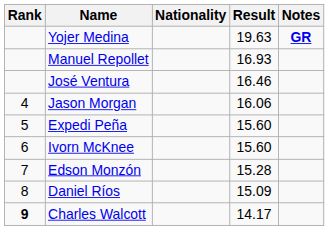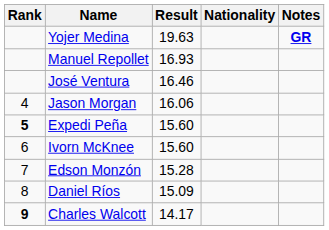 <table class="wikitable sortable" style="text-align:center">
 <tr>
 <th>Rank</th>
 <th>Name</th>
+<th>Result</th>
 <th>Nationality</th>
-<th>Result</th>
 <th>Notes</th>
 </tr>
 <tr>
 <td></td>
 <td align=left><a href='#'>Yojer Medina</a></td>
+<td>19.63</td>
 <td align=left></td>
-<td>19.63</td>
 <td><strong><a href='#'>GR</a></strong></td>
 </tr>
 <tr>
 <td></td>
 <td align=left><a href='#'>Manuel Repollet</a></td>
+<td>16.93</td>
 <td align=left></td>
-<td>16.93</td>
 <td></td>
 </tr>
 <tr>
 <td></td>
 <td align=left><a href='#'>José Ventura</a></td>
+<td>16.46</td>
 <td align=left></td>
-<td>16.46</td>
 <td></td>
 </tr>
 <tr>
 <td>4</td>
 <td align=left><a href='#'>Jason Morgan</a></td>
+<td>16.06</td>
 <td align=left></td>
-<td>16.06</td>
 <td></td>
 </tr>
 <tr>
-<td>5</td>
+<td><strong>5</strong></td>
 <td align=left><a href='#'>Expedi Peña</a></td>
+<td>15.60</td>
 <td align=left></td>
-<td>15.60</td>
 <td></td>
 </tr>
 <tr>
 <td>6</td>
 <td align=left><a href='#'>Ivorn McKnee</a></td>
+<td>15.60</td>
 <td align=left></td>
-<td>15.60</td>
 <td></td>
 </tr>
 <tr>
 <td>7</td>
 <td align=left><a href='#'>Edson Monzón</a></td>
+<td>15.28</td>
 <td align=left></td>
-<td>15.28</td>
 <td></td>
 </tr>
 <tr>
 <td>8</td>
 <td align=left><a href='#'>Daniel Ríos</a></td>
+<td>15.09</td>
 <td align=left></td>
-<td>15.09</td>
 <td></td>
 </tr>
 <tr>
 <td><strong>9</strong></td>
 <td align=left><a href='#'>Charles Walcott</a></td>
+<td>14.17</td>
 <td align=left></td>
-<td>14.17</td>
 <td></td>
 </tr>
 </table>
